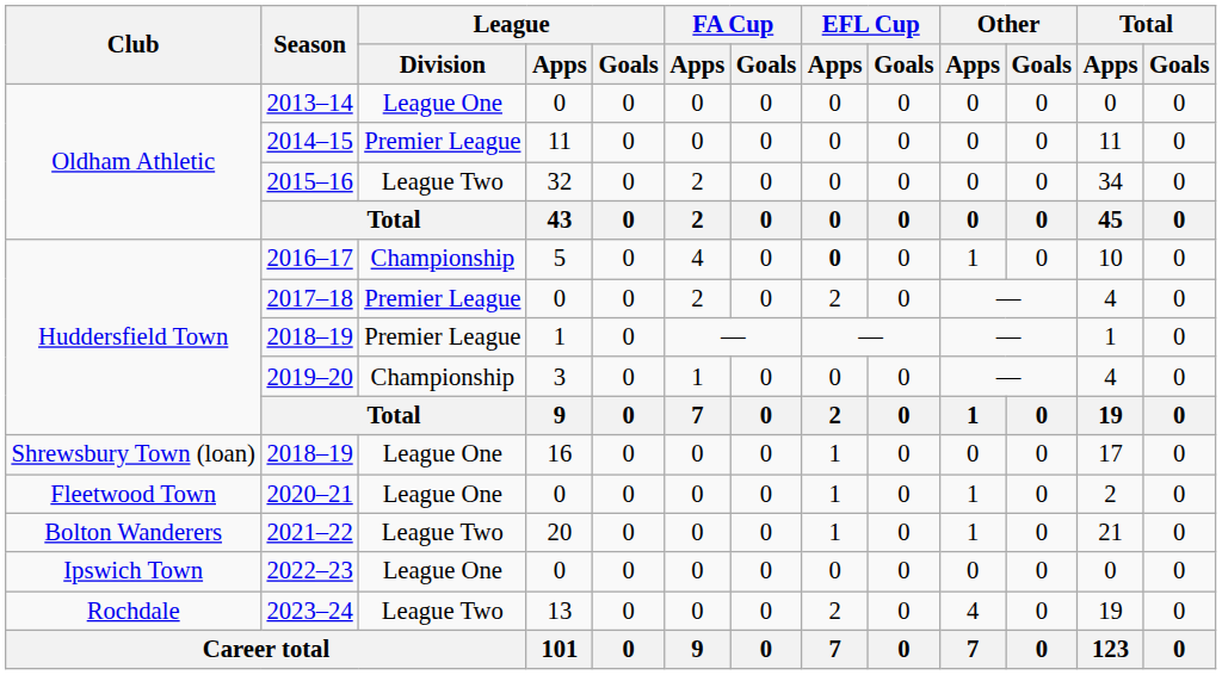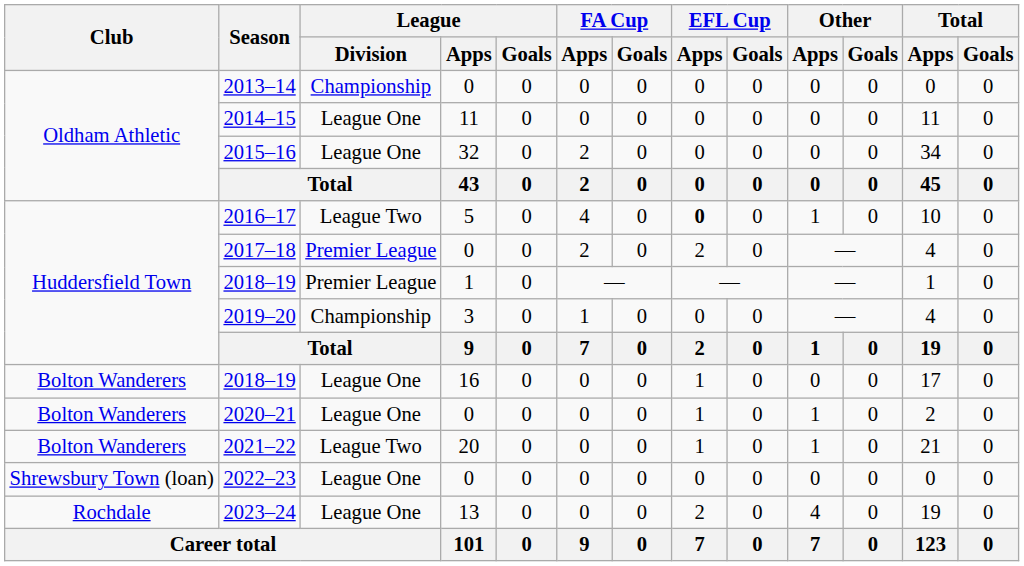 <table class=wikitable style="text-align: center">
 <tr>
 <th rowspan=2>Club</th>
 <th rowspan=2>Season</th>
 <th colspan=3>League</th>
 <th colspan=2><a href='#'>FA Cup</a></th>
 <th colspan=2><a href='#'>EFL Cup</a></th>
 <th colspan=2>Other</th>
 <th colspan=2>Total</th>
 </tr>
 <tr>
 <th>Division</th>
 <th>Apps</th>
 <th>Goals</th>
 <th>Apps</th>
 <th>Goals</th>
 <th>Apps</th>
 <th>Goals</th>
 <th>Apps</th>
 <th>Goals</th>
 <th>Apps</th>
 <th>Goals</th>
 </tr>
 <tr>
 <td rowspan=4><a href='#'>Oldham Athletic</a></td>
 <td><a href='#'>2013–14</a></td>
-<td><a href='#'>League One</a></td>
+<td><a href='#'>Championship</a></td>
 <td>0</td>
 <td>0</td>
 <td>0</td>
 <td>0</td>
 <td>0</td>
 <td>0</td>
 <td>0</td>
 <td>0</td>
 <td>0</td>
 <td>0</td>
 </tr>
 <tr>
 <td><a href='#'>2014–15</a></td>
-<td><a href='#'>Premier League</a></td>
+<td>League One</td>
 <td>11</td>
 <td>0</td>
 <td>0</td>
 <td>0</td>
 <td>0</td>
 <td>0</td>
 <td>0</td>
 <td>0</td>
 <td>11</td>
 <td>0</td>
 </tr>
 <tr>
 <td><a href='#'>2015–16</a></td>
-<td>League Two</td>
+<td>League One</td>
 <td>32</td>
 <td>0</td>
 <td>2</td>
 <td>0</td>
 <td>0</td>
 <td>0</td>
 <td>0</td>
 <td>0</td>
 <td>34</td>
 <td>0</td>
 </tr>
 <tr>
 <th colspan=2>Total</th>
 <th>43</th>
 <th>0</th>
 <th>2</th>
 <th>0</th>
 <th>0</th>
 <th>0</th>
 <th>0</th>
 <th>0</th>
 <th>45</th>
 <th>0</th>
 </tr>
 <tr>
 <td rowspan=5><a href='#'>Huddersfield Town</a></td>
 <td><a href='#'>2016–17</a></td>
-<td><a href='#'>Championship</a></td>
+<td>League Two</td>
 <td>5</td>
 <td>0</td>
 <td>4</td>
 <td>0</td>
 <td><strong>0</strong></td>
 <td>0</td>
 <td>1</td>
 <td>0</td>
 <td>10</td>
 <td>0</td>
 </tr>
 <tr>
 <td><a href='#'>2017–18</a></td>
 <td><a href='#'>Premier League</a></td>
 <td>0</td>
 <td>0</td>
 <td>2</td>
 <td>0</td>
 <td>2</td>
 <td>0</td>
 <td colspan=2>—</td>
 <td>4</td>
 <td>0</td>
 </tr>
 <tr>
 <td><a href='#'>2018–19</a></td>
 <td>Premier League</td>
 <td>1</td>
 <td>0</td>
 <td colspan=2>—</td>
 <td colspan=2>—</td>
 <td colspan=2>—</td>
 <td>1</td>
 <td>0</td>
 </tr>
 <tr>
 <td><a href='#'>2019–20</a></td>
 <td>Championship</td>
 <td>3</td>
 <td>0</td>
 <td>1</td>
 <td>0</td>
 <td>0</td>
 <td>0</td>
 <td colspan=2>—</td>
 <td>4</td>
 <td>0</td>
 </tr>
 <tr>
 <th colspan=2>Total</th>
 <th>9</th>
 <th>0</th>
 <th>7</th>
 <th>0</th>
 <th>2</th>
 <th>0</th>
 <th>1</th>
 <th>0</th>
 <th>19</th>
 <th>0</th>
 </tr>
 <tr>
-<td><a href='#'>Shrewsbury Town</a> (loan)</td>
+<td><a href='#'>Bolton Wanderers</a></td>
 <td><a href='#'>2018–19</a></td>
 <td>League One</td>
 <td>16</td>
 <td>0</td>
 <td>0</td>
 <td>0</td>
 <td>1</td>
 <td>0</td>
 <td>0</td>
 <td>0</td>
 <td>17</td>
 <td>0</td>
 </tr>
 <tr>
-<td><a href='#'>Fleetwood Town</a></td>
+<td><a href='#'>Bolton Wanderers</a></td>
 <td><a href='#'>2020–21</a></td>
 <td>League One</td>
 <td>0</td>
 <td>0</td>
 <td>0</td>
 <td>0</td>
 <td>1</td>
 <td>0</td>
 <td>1</td>
 <td>0</td>
 <td>2</td>
 <td>0</td>
 </tr>
 <tr>
 <td><a href='#'>Bolton Wanderers</a></td>
 <td><a href='#'>2021–22</a></td>
 <td>League Two</td>
 <td>20</td>
 <td>0</td>
 <td>0</td>
 <td>0</td>
 <td>1</td>
 <td>0</td>
 <td>1</td>
 <td>0</td>
 <td>21</td>
 <td>0</td>
 </tr>
 <tr>
-<td><a href='#'>Ipswich Town</a></td>
+<td><a href='#'>Shrewsbury Town</a> (loan)</td>
 <td><a href='#'>2022–23</a></td>
 <td>League One</td>
 <td>0</td>
 <td>0</td>
 <td>0</td>
 <td>0</td>
 <td>0</td>
 <td>0</td>
 <td>0</td>
 <td>0</td>
 <td>0</td>
 <td>0</td>
 </tr>
 <tr>
 <td><a href='#'>Rochdale</a></td>
 <td><a href='#'>2023–24</a></td>
-<td>League Two</td>
+<td>League One</td>
 <td>13</td>
 <td>0</td>
 <td>0</td>
 <td>0</td>
 <td>2</td>
 <td>0</td>
 <td>4</td>
 <td>0</td>
 <td>19</td>
 <td>0</td>
 </tr>
 <tr>
 <th colspan=3>Career total</th>
 <th>101</th>
 <th>0</th>
 <th>9</th>
 <th>0</th>
 <th>7</th>
 <th>0</th>
 <th>7</th>
 <th>0</th>
 <th>123</th>
 <th>0</th>
 </tr>
 </table>
